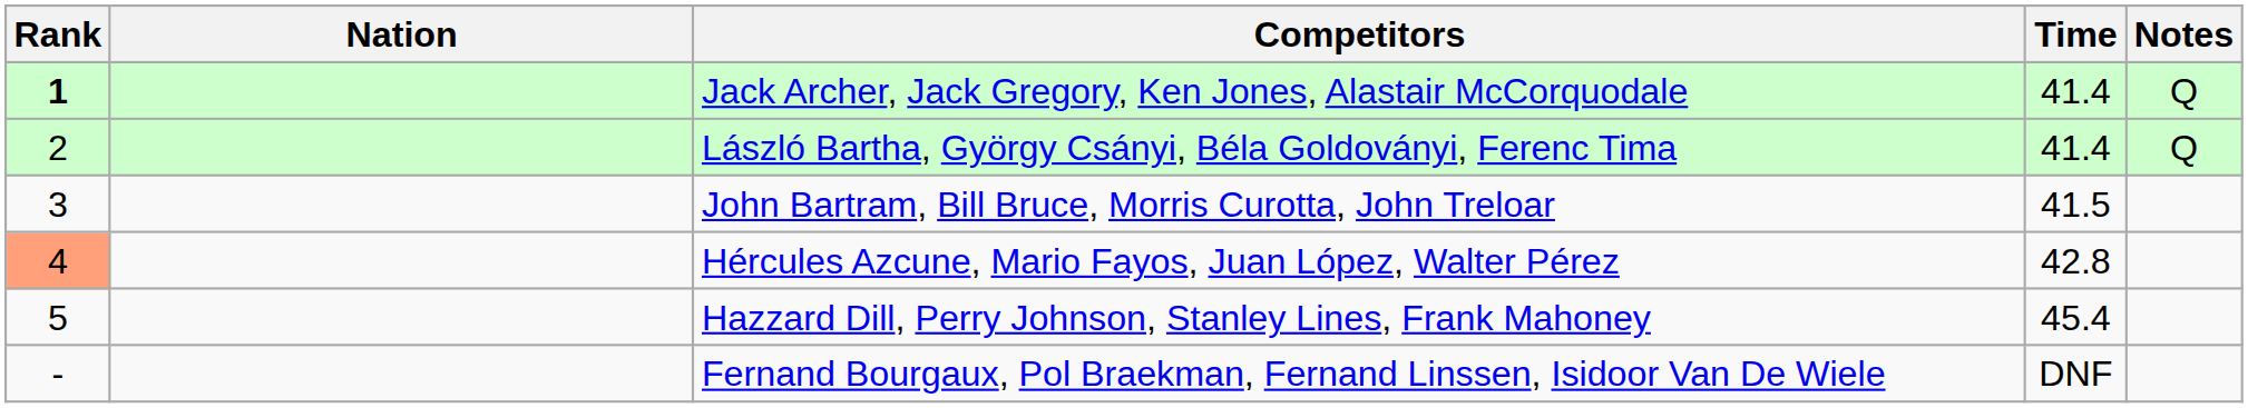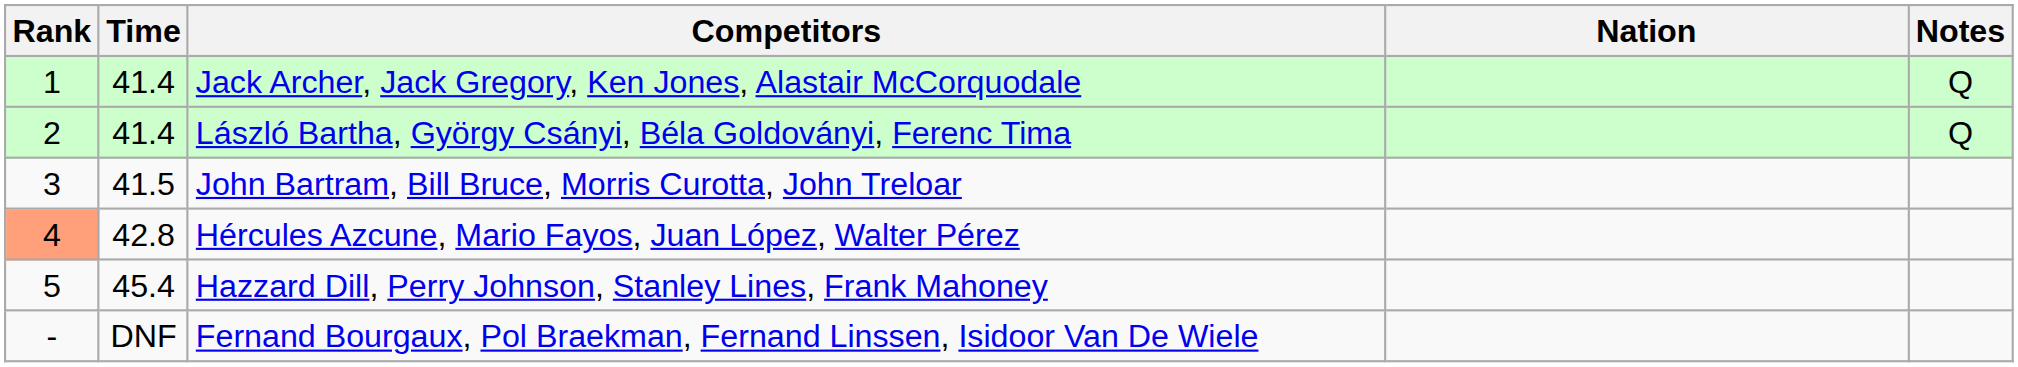 <table class="wikitable sortable"  style="width:75%; text-align:center; font-size:95%;">
 <tr>
 <th width=15>Rank</th>
+<th width=15>Time</th>
+<th width=700>Competitors</th>
 <th width=300>Nation</th>
-<th width=700>Competitors</th>
-<th width=15>Time</th>
 <th width=15>Notes</th>
 </tr>
 <tr style="background:#cfc;">
-<td><strong>1</strong></td>
+<td>1</td>
+<td>41.4</td>
+<td align=left><a href='#'>Jack Archer</a>, <a href='#'>Jack Gregory</a>, <a href='#'>Ken Jones</a>, <a href='#'>Alastair McCorquodale</a></td>
 <td align=left></td>
-<td align=left><a href='#'>Jack Archer</a>, <a href='#'>Jack Gregory</a>, <a href='#'>Ken Jones</a>, <a href='#'>Alastair McCorquodale</a></td>
-<td>41.4</td>
 <td>Q</td>
 </tr>
 <tr style="background:#cfc;">
 <td>2</td>
+<td>41.4</td>
+<td align=left><a href='#'>László Bartha</a>, <a href='#'>György Csányi</a>, <a href='#'>Béla Goldoványi</a>, <a href='#'>Ferenc Tima</a></td>
 <td align=left></td>
-<td align=left><a href='#'>László Bartha</a>, <a href='#'>György Csányi</a>, <a href='#'>Béla Goldoványi</a>, <a href='#'>Ferenc Tima</a></td>
-<td>41.4</td>
 <td>Q</td>
 </tr>
 <tr>
 <td>3</td>
+<td>41.5</td>
+<td align=left><a href='#'>John Bartram</a>, <a href='#'>Bill Bruce</a>, <a href='#'>Morris Curotta</a>, <a href='#'>John Treloar</a></td>
 <td align=left></td>
-<td align=left><a href='#'>John Bartram</a>, <a href='#'>Bill Bruce</a>, <a href='#'>Morris Curotta</a>, <a href='#'>John Treloar</a></td>
-<td>41.5</td>
 <td></td>
 </tr>
 <tr>
 <td style="background: lightsalmon;">4</td>
+<td>42.8</td>
+<td align=left><a href='#'>Hércules Azcune</a>, <a href='#'>Mario Fayos</a>, <a href='#'>Juan López</a>, <a href='#'>Walter Pérez</a></td>
 <td align=left></td>
-<td align=left><a href='#'>Hércules Azcune</a>, <a href='#'>Mario Fayos</a>, <a href='#'>Juan López</a>, <a href='#'>Walter Pérez</a></td>
-<td>42.8</td>
 <td></td>
 </tr>
 <tr>
 <td>5</td>
+<td>45.4</td>
+<td align=left><a href='#'>Hazzard Dill</a>, <a href='#'>Perry Johnson</a>, <a href='#'>Stanley Lines</a>, <a href='#'>Frank Mahoney</a></td>
 <td align=left></td>
-<td align=left><a href='#'>Hazzard Dill</a>, <a href='#'>Perry Johnson</a>, <a href='#'>Stanley Lines</a>, <a href='#'>Frank Mahoney</a></td>
-<td>45.4</td>
 <td></td>
 </tr>
 <tr>
 <td>-</td>
+<td>DNF</td>
+<td align=left><a href='#'>Fernand Bourgaux</a>, <a href='#'>Pol Braekman</a>, <a href='#'>Fernand Linssen</a>, <a href='#'>Isidoor Van De Wiele</a></td>
 <td align=left></td>
-<td align=left><a href='#'>Fernand Bourgaux</a>, <a href='#'>Pol Braekman</a>, <a href='#'>Fernand Linssen</a>, <a href='#'>Isidoor Van De Wiele</a></td>
-<td>DNF</td>
 <td></td>
 </tr>
 </table>
